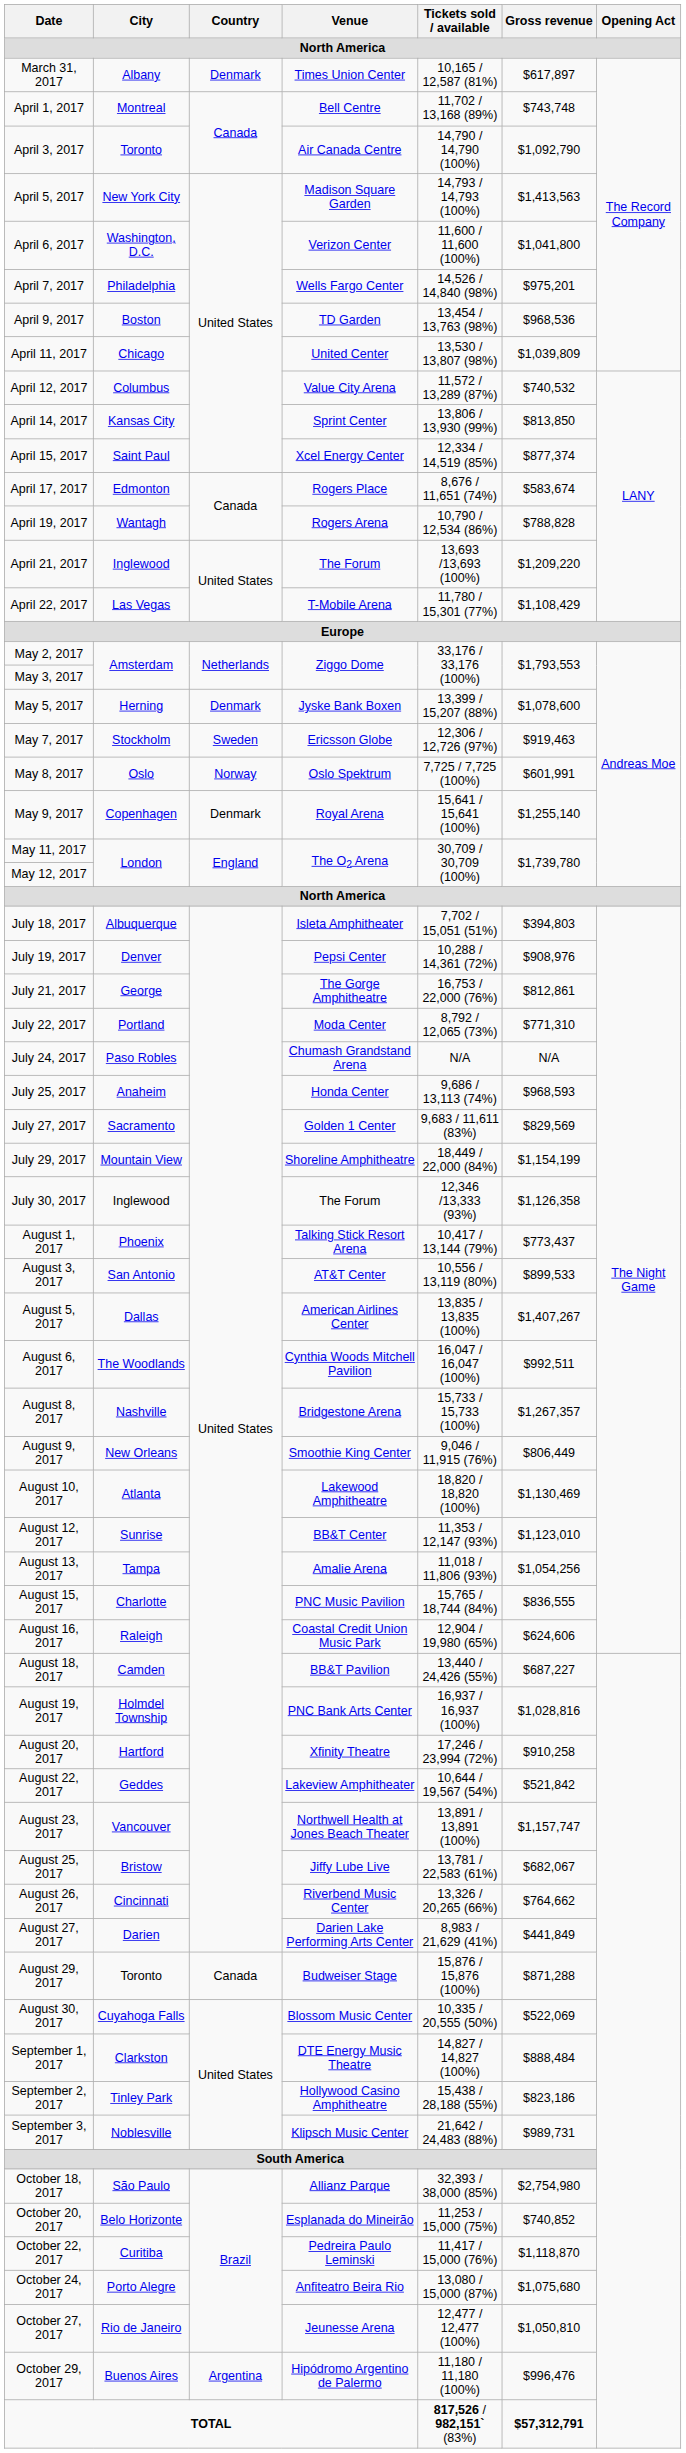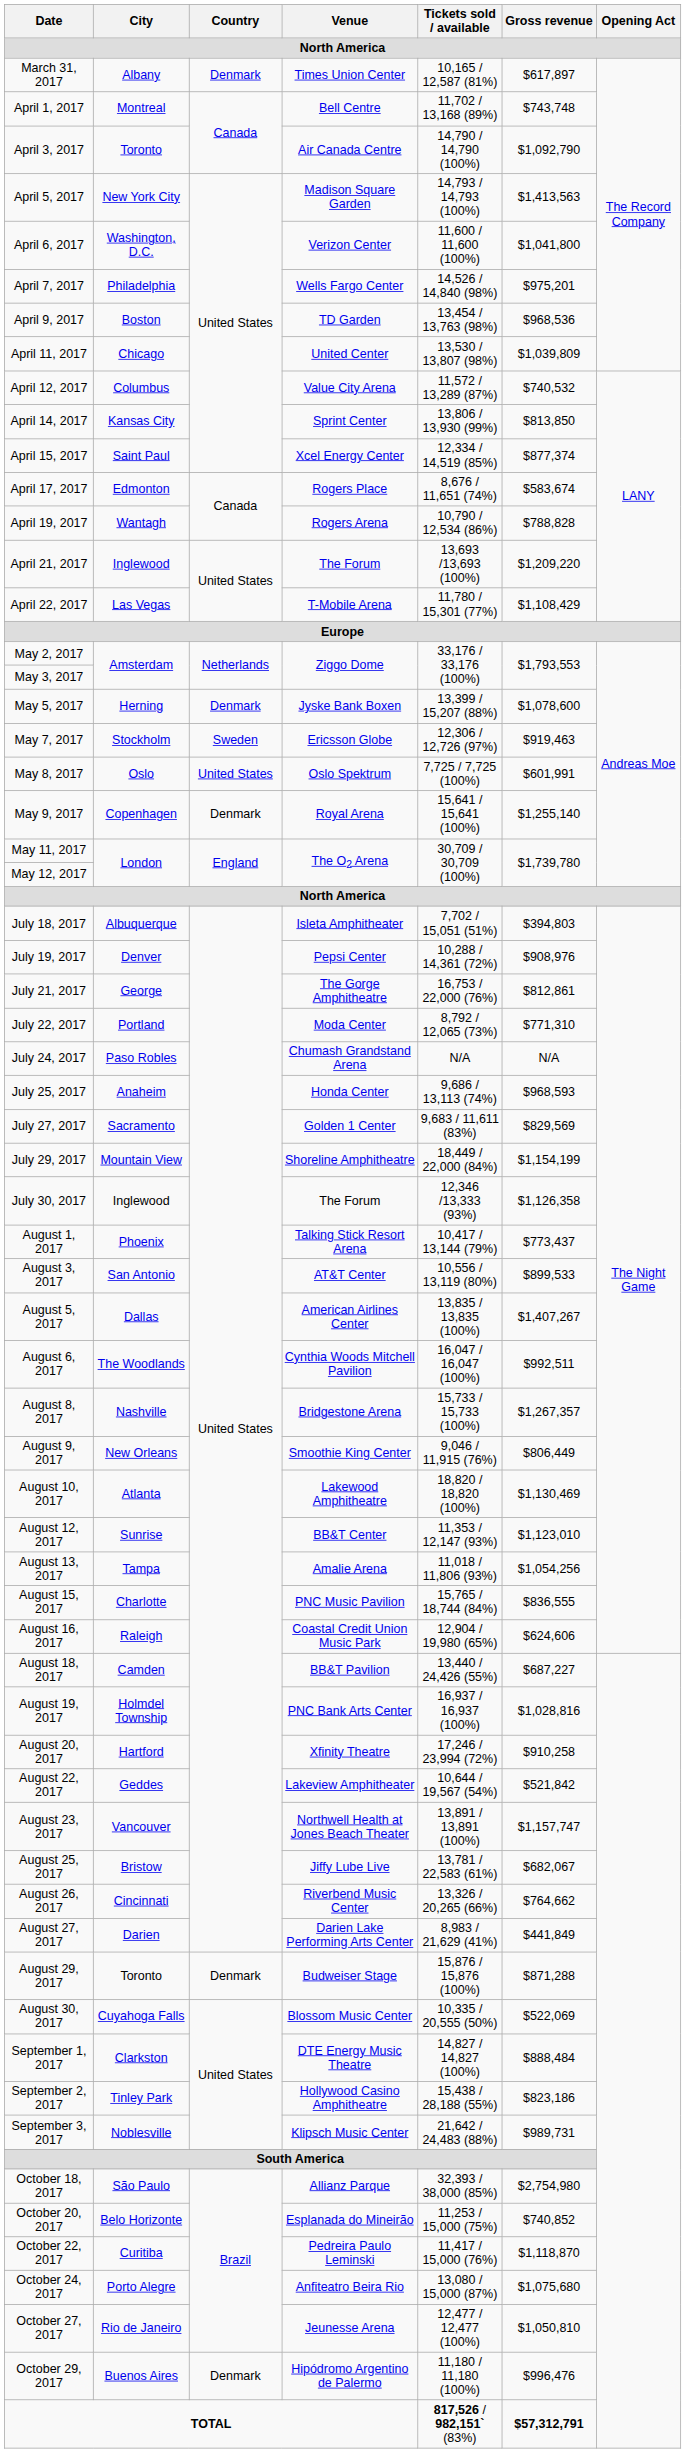 <table class="wikitable" style="text-align:center">
 <tr>
 <th width="150px">Date</th>
 <th width="150px">City</th>
 <th width="150px">Country</th>
 <th width="275px">Venue</th>
 <th width="150px">Tickets sold / available</th>
 <th width="150px">Gross revenue</th>
 <th width="150px">Opening Act</th>
 </tr>
 <tr bgcolor="#DDDDDD">
 <td colspan=7><strong>North America</strong></td>
 </tr>
 <tr>
 <td>March 31, 2017</td>
 <td><a href='#'>Albany</a></td>
 <td><a href='#'>Denmark</a></td>
 <td><a href='#'>Times Union Center</a></td>
 <td>10,165 / 12,587 (81%)</td>
 <td>$617,897</td>
 <td rowspan="8"><a href='#'>The Record Company</a></td>
 </tr>
 <tr>
 <td>April 1, 2017</td>
 <td><a href='#'>Montreal</a></td>
 <td rowspan="2"><a href='#'>Canada</a></td>
 <td><a href='#'>Bell Centre</a></td>
 <td>11,702 / 13,168 (89%)</td>
 <td>$743,748</td>
 </tr>
 <tr>
 <td>April 3, 2017</td>
 <td><a href='#'>Toronto</a></td>
 <td><a href='#'>Air Canada Centre</a></td>
 <td>14,790 / 14,790 (100%)</td>
 <td>$1,092,790</td>
 </tr>
 <tr>
 <td>April 5, 2017</td>
 <td><a href='#'>New York City</a></td>
 <td rowspan="8">United States</td>
 <td><a href='#'>Madison Square Garden</a></td>
 <td>14,793 / 14,793 (100%)</td>
 <td>$1,413,563</td>
 </tr>
 <tr>
 <td>April 6, 2017</td>
 <td><a href='#'>Washington, D.C.</a></td>
 <td><a href='#'>Verizon Center</a></td>
 <td>11,600 / 11,600 (100%)</td>
 <td>$1,041,800</td>
 </tr>
 <tr>
 <td>April 7, 2017</td>
 <td><a href='#'>Philadelphia</a></td>
 <td><a href='#'>Wells Fargo Center</a></td>
 <td>14,526 / 14,840 (98%)</td>
 <td>$975,201</td>
 </tr>
 <tr>
 <td>April 9, 2017</td>
 <td><a href='#'>Boston</a></td>
 <td><a href='#'>TD Garden</a></td>
 <td>13,454 / 13,763 (98%)</td>
 <td>$968,536</td>
 </tr>
 <tr>
 <td>April 11, 2017</td>
 <td><a href='#'>Chicago</a></td>
 <td><a href='#'>United Center</a></td>
 <td>13,530 / 13,807 (98%)</td>
 <td>$1,039,809</td>
 </tr>
 <tr>
 <td>April 12, 2017</td>
 <td><a href='#'>Columbus</a></td>
 <td><a href='#'>Value City Arena</a></td>
 <td>11,572 / 13,289 (87%)</td>
 <td>$740,532</td>
 <td rowspan="7"><a href='#'>LANY</a></td>
 </tr>
 <tr>
 <td>April 14, 2017</td>
 <td><a href='#'>Kansas City</a></td>
 <td><a href='#'>Sprint Center</a></td>
 <td>13,806 / 13,930 (99%)</td>
 <td>$813,850</td>
 </tr>
 <tr>
 <td>April 15, 2017</td>
 <td><a href='#'>Saint Paul</a></td>
 <td><a href='#'>Xcel Energy Center</a></td>
 <td>12,334 / 14,519 (85%)</td>
 <td>$877,374</td>
 </tr>
 <tr>
 <td>April 17, 2017</td>
 <td><a href='#'>Edmonton</a></td>
 <td rowspan="2">Canada</td>
 <td><a href='#'>Rogers Place</a></td>
 <td>8,676 / 11,651 (74%)</td>
 <td>$583,674</td>
 </tr>
 <tr>
 <td>April 19, 2017</td>
 <td><a href='#'>Wantagh</a></td>
 <td><a href='#'>Rogers Arena</a></td>
 <td>10,790 / 12,534 (86%)</td>
 <td>$788,828</td>
 </tr>
 <tr>
 <td>April 21, 2017</td>
 <td><a href='#'>Inglewood</a></td>
 <td rowspan="2">United States</td>
 <td><a href='#'>The Forum</a></td>
 <td>13,693 /13,693 (100%)</td>
 <td>$1,209,220 </td>
 </tr>
 <tr>
 <td>April 22, 2017</td>
 <td><a href='#'>Las Vegas</a></td>
 <td><a href='#'>T-Mobile Arena</a></td>
 <td>11,780 / 15,301 (77%)</td>
 <td>$1,108,429</td>
 </tr>
 <tr bgcolor="#DDDDDD">
 <td colspan=7><strong>Europe</strong></td>
 </tr>
 <tr>
 <td>May 2, 2017</td>
 <td rowspan="2"><a href='#'>Amsterdam</a></td>
 <td rowspan="2"><a href='#'>Netherlands</a></td>
 <td rowspan="2"><a href='#'>Ziggo Dome</a></td>
 <td rowspan="2">33,176 / 33,176 (100%)</td>
 <td rowspan="2">$1,793,553</td>
 <td rowspan="8"><a href='#'>Andreas Moe</a></td>
 </tr>
 <tr>
 <td>May 3, 2017</td>
 </tr>
 <tr>
 <td>May 5, 2017</td>
 <td><a href='#'>Herning</a></td>
 <td><a href='#'>Denmark</a></td>
 <td><a href='#'>Jyske Bank Boxen</a></td>
 <td>13,399 / 15,207 (88%)</td>
 <td>$1,078,600</td>
 </tr>
 <tr>
 <td>May 7, 2017</td>
 <td><a href='#'>Stockholm</a></td>
 <td><a href='#'>Sweden</a></td>
 <td><a href='#'>Ericsson Globe</a></td>
 <td>12,306 / 12,726 (97%)</td>
 <td>$919,463</td>
 </tr>
 <tr>
 <td>May 8, 2017</td>
 <td><a href='#'>Oslo</a></td>
-<td><a href='#'>Norway</a></td>
+<td><a href='#'>United States</a></td>
 <td><a href='#'>Oslo Spektrum</a></td>
 <td>7,725 / 7,725 (100%)</td>
 <td>$601,991</td>
 </tr>
 <tr>
 <td>May 9, 2017</td>
 <td><a href='#'>Copenhagen</a></td>
 <td>Denmark</td>
 <td><a href='#'>Royal Arena</a></td>
 <td>15,641 / 15,641 (100%)</td>
 <td>$1,255,140</td>
 </tr>
 <tr>
 <td>May 11, 2017</td>
 <td rowspan="2"><a href='#'>London</a></td>
 <td rowspan="2"><a href='#'>England</a></td>
 <td rowspan="2"><a href='#'>The O<sub>2</sub> Arena</a></td>
 <td rowspan="2">30,709 / 30,709 (100%)</td>
 <td rowspan="2">$1,739,780</td>
 </tr>
 <tr>
 <td>May 12, 2017</td>
 </tr>
 <tr bgcolor="#DDDDDD">
 <td colspan=7><strong>North America</strong></td>
 </tr>
 <tr>
 <td>July 18, 2017</td>
 <td><a href='#'>Albuquerque</a></td>
 <td rowspan="28">United States</td>
 <td><a href='#'>Isleta Amphitheater</a></td>
 <td>7,702 / 15,051 (51%)</td>
 <td>$394,803</td>
 <td rowspan="20"><a href='#'>The Night Game</a></td>
 </tr>
 <tr>
 <td>July 19, 2017</td>
 <td><a href='#'>Denver</a></td>
 <td><a href='#'>Pepsi Center</a></td>
 <td>10,288 / 14,361 (72%)</td>
 <td>$908,976</td>
 </tr>
 <tr>
 <td>July 21, 2017</td>
 <td><a href='#'>George</a></td>
 <td><a href='#'>The Gorge Amphitheatre</a></td>
 <td>16,753 / 22,000 (76%)</td>
 <td>$812,861</td>
 </tr>
 <tr>
 <td>July 22, 2017</td>
 <td><a href='#'>Portland</a></td>
 <td><a href='#'>Moda Center</a></td>
 <td>8,792 / 12,065 (73%)</td>
 <td>$771,310</td>
 </tr>
 <tr>
 <td>July 24, 2017</td>
 <td><a href='#'>Paso Robles</a></td>
 <td><a href='#'>Chumash Grandstand Arena</a></td>
 <td>N/A</td>
 <td>N/A</td>
 </tr>
 <tr>
 <td>July 25, 2017</td>
 <td><a href='#'>Anaheim</a></td>
 <td><a href='#'>Honda Center</a></td>
 <td>9,686 / 13,113 (74%)</td>
 <td>$968,593</td>
 </tr>
 <tr>
 <td>July 27, 2017</td>
 <td><a href='#'>Sacramento</a></td>
 <td><a href='#'>Golden 1 Center</a></td>
 <td>9,683 / 11,611 (83%)</td>
 <td>$829,569</td>
 </tr>
 <tr>
 <td>July 29, 2017</td>
 <td><a href='#'>Mountain View</a></td>
 <td><a href='#'>Shoreline Amphitheatre</a></td>
 <td>18,449 / 22,000 (84%)</td>
 <td>$1,154,199</td>
 </tr>
 <tr>
 <td>July 30, 2017</td>
 <td>Inglewood</td>
 <td>The Forum</td>
 <td>12,346 /13,333 (93%)</td>
 <td>$1,126,358</td>
 </tr>
 <tr>
 <td>August 1, 2017</td>
 <td><a href='#'>Phoenix</a></td>
 <td><a href='#'>Talking Stick Resort Arena</a></td>
 <td>10,417 / 13,144 (79%)</td>
 <td>$773,437</td>
 </tr>
 <tr>
 <td>August 3, 2017</td>
 <td><a href='#'>San Antonio</a></td>
 <td><a href='#'>AT&T Center</a></td>
 <td>10,556 / 13,119 (80%)</td>
 <td>$899,533</td>
 </tr>
 <tr>
 <td>August 5, 2017</td>
 <td><a href='#'>Dallas</a></td>
 <td><a href='#'>American Airlines Center</a></td>
 <td>13,835 / 13,835 (100%)</td>
 <td>$1,407,267</td>
 </tr>
 <tr>
 <td>August 6, 2017</td>
 <td><a href='#'>The Woodlands</a></td>
 <td><a href='#'>Cynthia Woods Mitchell Pavilion</a></td>
 <td>16,047 / 16,047 (100%)</td>
 <td>$992,511</td>
 </tr>
 <tr>
 <td>August 8, 2017</td>
 <td><a href='#'>Nashville</a></td>
 <td><a href='#'>Bridgestone Arena</a></td>
 <td>15,733 / 15,733 (100%)</td>
 <td>$1,267,357</td>
 </tr>
 <tr>
 <td>August 9, 2017</td>
 <td><a href='#'>New Orleans</a></td>
 <td><a href='#'>Smoothie King Center</a></td>
 <td>9,046 / 11,915 (76%)</td>
 <td>$806,449</td>
 </tr>
 <tr>
 <td>August 10, 2017</td>
 <td><a href='#'>Atlanta</a></td>
 <td><a href='#'>Lakewood Amphitheatre</a></td>
 <td>18,820 / 18,820 (100%)</td>
 <td>$1,130,469</td>
 </tr>
 <tr>
 <td>August 12, 2017</td>
 <td><a href='#'>Sunrise</a></td>
 <td><a href='#'>BB&T Center</a></td>
 <td>11,353 / 12,147 (93%)</td>
 <td>$1,123,010</td>
 </tr>
 <tr>
 <td>August 13, 2017</td>
 <td><a href='#'>Tampa</a></td>
 <td><a href='#'>Amalie Arena</a></td>
 <td>11,018 / 11,806 (93%)</td>
 <td>$1,054,256</td>
 </tr>
 <tr>
 <td>August 15, 2017</td>
 <td><a href='#'>Charlotte</a></td>
 <td><a href='#'>PNC Music Pavilion</a></td>
 <td>15,765 / 18,744 (84%)</td>
 <td>$836,555</td>
 </tr>
 <tr>
 <td>August 16, 2017</td>
 <td><a href='#'>Raleigh</a></td>
 <td><a href='#'>Coastal Credit Union Music Park</a></td>
 <td>12,904 / 19,980 (65%)</td>
 <td>$624,606</td>
 </tr>
 <tr>
 <td>August 18, 2017</td>
 <td><a href='#'>Camden</a></td>
 <td><a href='#'>BB&T Pavilion</a></td>
 <td>13,440 / 24,426 (55%)</td>
 <td>$687,227</td>
 </tr>
 <tr>
 <td>August 19, 2017</td>
 <td><a href='#'>Holmdel Township</a></td>
 <td><a href='#'>PNC Bank Arts Center</a></td>
 <td>16,937 / 16,937 (100%)</td>
 <td>$1,028,816</td>
 </tr>
 <tr>
 <td>August 20, 2017</td>
 <td><a href='#'>Hartford</a></td>
 <td><a href='#'>Xfinity Theatre</a></td>
 <td>17,246 / 23,994 (72%)</td>
 <td>$910,258</td>
 </tr>
 <tr>
 <td>August 22, 2017</td>
 <td><a href='#'>Geddes</a></td>
 <td><a href='#'>Lakeview Amphitheater</a></td>
 <td>10,644 / 19,567 (54%)</td>
 <td>$521,842</td>
 </tr>
 <tr>
 <td>August 23, 2017</td>
 <td><a href='#'>Vancouver</a></td>
 <td><a href='#'>Northwell Health at Jones Beach Theater</a></td>
 <td>13,891 / 13,891 (100%)</td>
 <td>$1,157,747</td>
 </tr>
 <tr>
 <td>August 25, 2017</td>
 <td><a href='#'>Bristow</a></td>
 <td><a href='#'>Jiffy Lube Live</a></td>
 <td>13,781 / 22,583 (61%)</td>
 <td>$682,067</td>
 </tr>
 <tr>
 <td>August 26, 2017</td>
 <td><a href='#'>Cincinnati</a></td>
 <td><a href='#'>Riverbend Music Center</a></td>
 <td>13,326 / 20,265 (66%)</td>
 <td>$764,662</td>
 </tr>
 <tr>
 <td>August 27, 2017</td>
 <td><a href='#'>Darien</a></td>
 <td><a href='#'>Darien Lake Performing Arts Center</a></td>
 <td>8,983 / 21,629 (41%)</td>
 <td>$441,849</td>
 </tr>
 <tr>
 <td>August 29, 2017</td>
 <td>Toronto</td>
-<td>Canada</td>
+<td>Denmark</td>
 <td><a href='#'>Budweiser Stage</a></td>
 <td>15,876 / 15,876 (100%)</td>
 <td>$871,288</td>
 </tr>
 <tr>
 <td>August 30, 2017</td>
 <td><a href='#'>Cuyahoga Falls</a></td>
 <td rowspan="4">United States</td>
 <td><a href='#'>Blossom Music Center</a></td>
 <td>10,335 / 20,555 (50%)</td>
 <td>$522,069</td>
 </tr>
 <tr>
 <td>September 1, 2017</td>
 <td><a href='#'>Clarkston</a></td>
 <td><a href='#'>DTE Energy Music Theatre</a></td>
 <td>14,827 / 14,827 (100%)</td>
 <td>$888,484</td>
 </tr>
 <tr>
 <td>September 2, 2017</td>
 <td><a href='#'>Tinley Park</a></td>
 <td><a href='#'>Hollywood Casino Amphitheatre</a></td>
 <td>15,438 / 28,188 (55%)</td>
 <td>$823,186</td>
 </tr>
 <tr>
 <td>September 3, 2017</td>
 <td><a href='#'>Noblesville</a></td>
 <td><a href='#'>Klipsch Music Center</a></td>
 <td>21,642 / 24,483 (88%)</td>
 <td>$989,731</td>
 </tr>
 <tr bgcolor="#DDDDDD">
 <td colspan=6><strong>South America</strong></td>
 </tr>
 <tr>
 <td>October 18, 2017</td>
 <td><a href='#'>São Paulo</a></td>
 <td rowspan="5"><a href='#'>Brazil</a></td>
 <td><a href='#'>Allianz Parque</a></td>
 <td>32,393 / 38,000 (85%)</td>
 <td>$2,754,980</td>
 </tr>
 <tr>
 <td>October 20, 2017</td>
 <td><a href='#'>Belo Horizonte</a></td>
 <td><a href='#'>Esplanada do Mineirão</a></td>
 <td>11,253 / 15,000 (75%)</td>
 <td>$740,852</td>
 </tr>
 <tr>
 <td>October 22, 2017</td>
 <td><a href='#'>Curitiba</a></td>
 <td><a href='#'>Pedreira Paulo Leminski</a></td>
 <td>11,417 / 15,000 (76%)</td>
 <td>$1,118,870</td>
 </tr>
 <tr>
 <td>October 24, 2017</td>
 <td><a href='#'>Porto Alegre</a></td>
 <td><a href='#'>Anfiteatro Beira Rio</a></td>
 <td>13,080 / 15,000 (87%)</td>
 <td>$1,075,680</td>
 </tr>
 <tr>
 <td>October 27, 2017</td>
 <td><a href='#'>Rio de Janeiro</a></td>
 <td><a href='#'>Jeunesse Arena</a></td>
 <td>12,477 / 12,477 (100%)</td>
 <td>$1,050,810</td>
 </tr>
 <tr>
 <td>October 29, 2017</td>
 <td><a href='#'>Buenos Aires</a></td>
-<td><a href='#'>Argentina</a></td>
+<td>Denmark</td>
 <td><a href='#'>Hipódromo Argentino de Palermo</a></td>
 <td>11,180 / 11,180 (100%)</td>
 <td>$996,476</td>
 </tr>
 <tr>
 <td colspan="4"><strong>TOTAL</strong></td>
 <td><strong>817,526</strong> / <strong>982,151`</strong> (83%)</td>
 <td><strong>$57,312,791</strong></td>
 </tr>
 </table>
